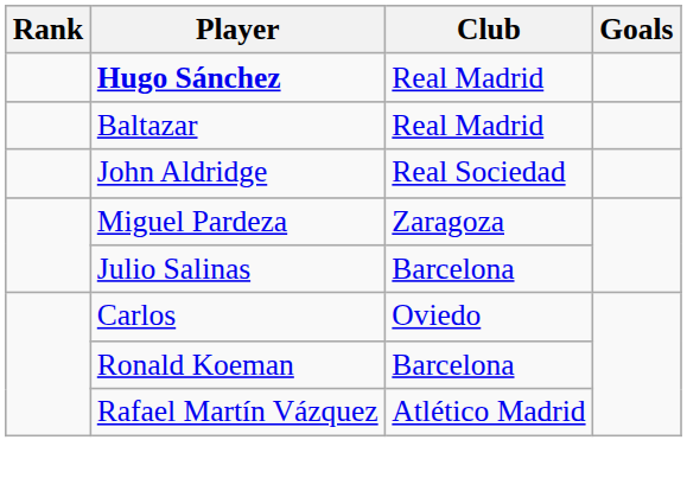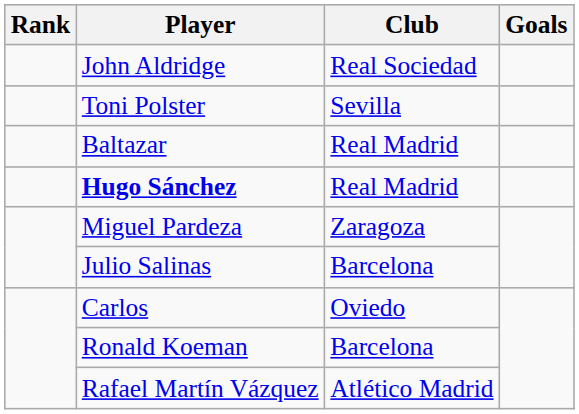 <table class="wikitable">
 <tr>
 <th>Rank</th>
 <th>Player</th>
 <th>Club</th>
 <th>Goals</th>
 </tr>
 <tr>
 <td></td>
-<td> <strong><a href='#'>Hugo Sánchez</a></strong></td>
-<td><a href='#'>Real Madrid</a></td>
+<td> <a href='#'>John Aldridge</a></td>
+<td><a href='#'>Real Sociedad</a></td>
+<td></td>
+</tr>
+<tr>
+<td></td>
+<td> <a href='#'>Toni Polster</a></td>
+<td><a href='#'>Sevilla</a></td>
 <td></td>
 </tr>
 <tr>
 <td></td>
 <td> <a href='#'>Baltazar</a></td>
 <td><a href='#'>Real Madrid</a></td>
 <td></td>
 </tr>
 <tr>
 <td></td>
-<td> <a href='#'>John Aldridge</a></td>
-<td><a href='#'>Real Sociedad</a></td>
+<td> <strong><a href='#'>Hugo Sánchez</a></strong></td>
+<td><a href='#'>Real Madrid</a></td>
 <td></td>
 </tr>
 <tr>
 <td rowspan="2"></td>
 <td> <a href='#'>Miguel Pardeza</a></td>
 <td><a href='#'>Zaragoza</a></td>
 <td rowspan="2"></td>
 </tr>
 <tr>
 <td> <a href='#'>Julio Salinas</a></td>
 <td><a href='#'>Barcelona</a></td>
 </tr>
 <tr>
 <td rowspan="3"></td>
 <td> <a href='#'>Carlos</a></td>
 <td><a href='#'>Oviedo</a></td>
 <td rowspan="3"></td>
 </tr>
 <tr>
 <td> <a href='#'>Ronald Koeman</a></td>
 <td><a href='#'>Barcelona</a></td>
 </tr>
 <tr>
 <td> <a href='#'>Rafael Martín Vázquez</a></td>
 <td><a href='#'>Atlético Madrid</a></td>
 </tr>
 </table>
